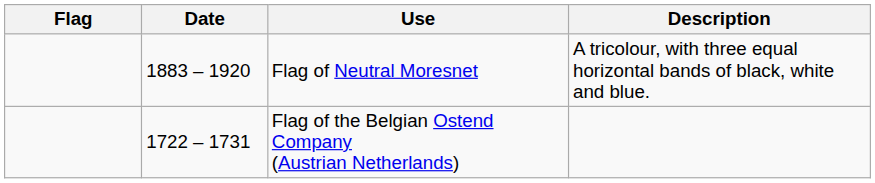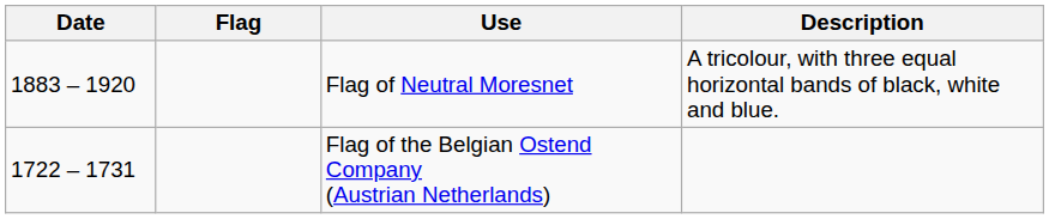 <table class="wikitable">
 <tr>
+<th style="width:100px;">Date</th>
 <th style="width:110px;">Flag</th>
-<th style="width:100px;">Date</th>
 <th style="width:250px;">Use</th>
 <th style="width:250px;">Description</th>
 </tr>
 <tr>
+<td>1883 – 1920</td>
 <td></td>
-<td>1883 – 1920</td>
 <td>Flag of <a href='#'>Neutral Moresnet</a></td>
 <td>A tricolour, with three equal horizontal bands of black, white and blue.</td>
 </tr>
 <tr>
+<td>1722 – 1731</td>
 <td></td>
-<td>1722 – 1731</td>
 <td>Flag of the Belgian <a href='#'>Ostend Company</a><br>(<a href='#'>Austrian Netherlands</a>)</td>
 <td></td>
 </tr>
 </table>
